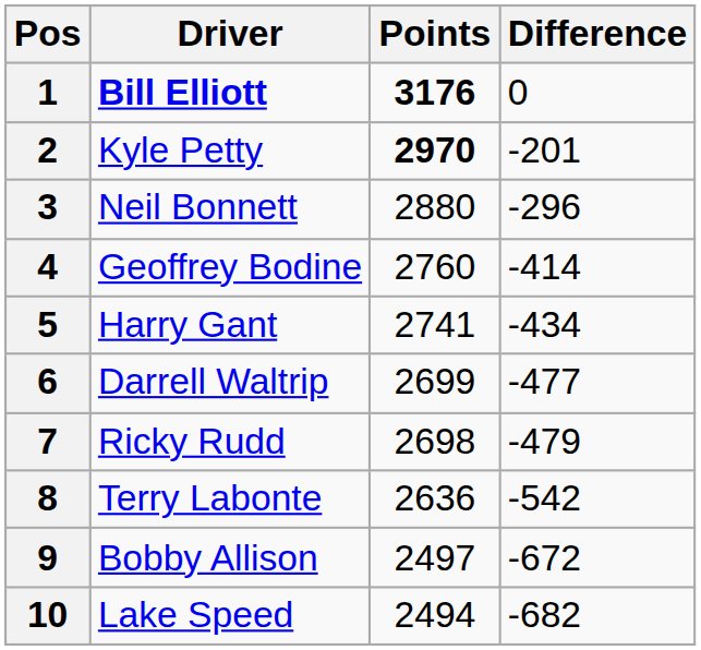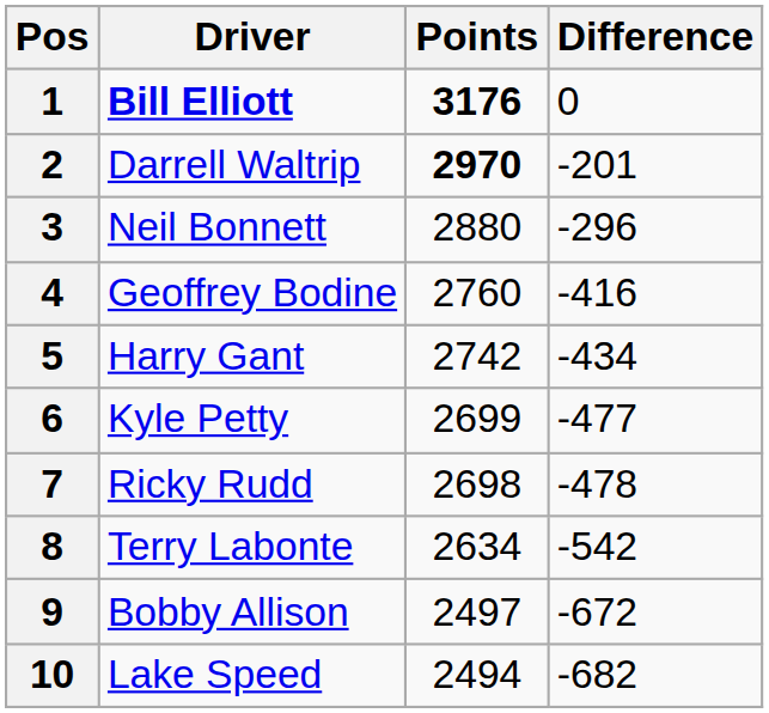 <table class="wikitable">
 <tr>
 <th>Pos</th>
 <th>Driver</th>
 <th>Points</th>
 <th>Difference</th>
 </tr>
 <tr>
 <th>1</th>
 <td><strong><a href='#'>Bill Elliott</a></strong></td>
 <td style="text-align:center;"><strong>3176</strong></td>
 <td>0</td>
 </tr>
 <tr>
 <th>2</th>
-<td><a href='#'>Kyle Petty</a></td>
+<td><a href='#'>Darrell Waltrip</a></td>
 <td style="text-align:center;"><strong>2970</strong></td>
 <td>-201</td>
 </tr>
 <tr>
 <th>3</th>
 <td><a href='#'>Neil Bonnett</a></td>
 <td style="text-align:center;">2880</td>
 <td>-296</td>
 </tr>
 <tr>
 <th>4</th>
 <td><a href='#'>Geoffrey Bodine</a></td>
 <td style="text-align:center;">2760</td>
-<td>-414</td>
+<td>-416</td>
 </tr>
 <tr>
 <th>5</th>
 <td><a href='#'>Harry Gant</a></td>
-<td style="text-align:center;">2741</td>
+<td style="text-align:center;">2742</td>
 <td>-434</td>
 </tr>
 <tr>
 <th>6</th>
-<td><a href='#'>Darrell Waltrip</a></td>
+<td><a href='#'>Kyle Petty</a></td>
 <td style="text-align:center;">2699</td>
 <td>-477</td>
 </tr>
 <tr>
 <th>7</th>
 <td><a href='#'>Ricky Rudd</a></td>
 <td style="text-align:center;">2698</td>
-<td>-479</td>
+<td>-478</td>
 </tr>
 <tr>
 <th>8</th>
 <td><a href='#'>Terry Labonte</a></td>
-<td style="text-align:center;">2636</td>
+<td style="text-align:center;">2634</td>
 <td>-542</td>
 </tr>
 <tr>
 <th>9</th>
 <td><a href='#'>Bobby Allison</a></td>
 <td style="text-align:center;">2497</td>
 <td>-672</td>
 </tr>
 <tr>
 <th>10</th>
 <td><a href='#'>Lake Speed</a></td>
 <td style="text-align:center;">2494</td>
 <td>-682</td>
 </tr>
 </table>
